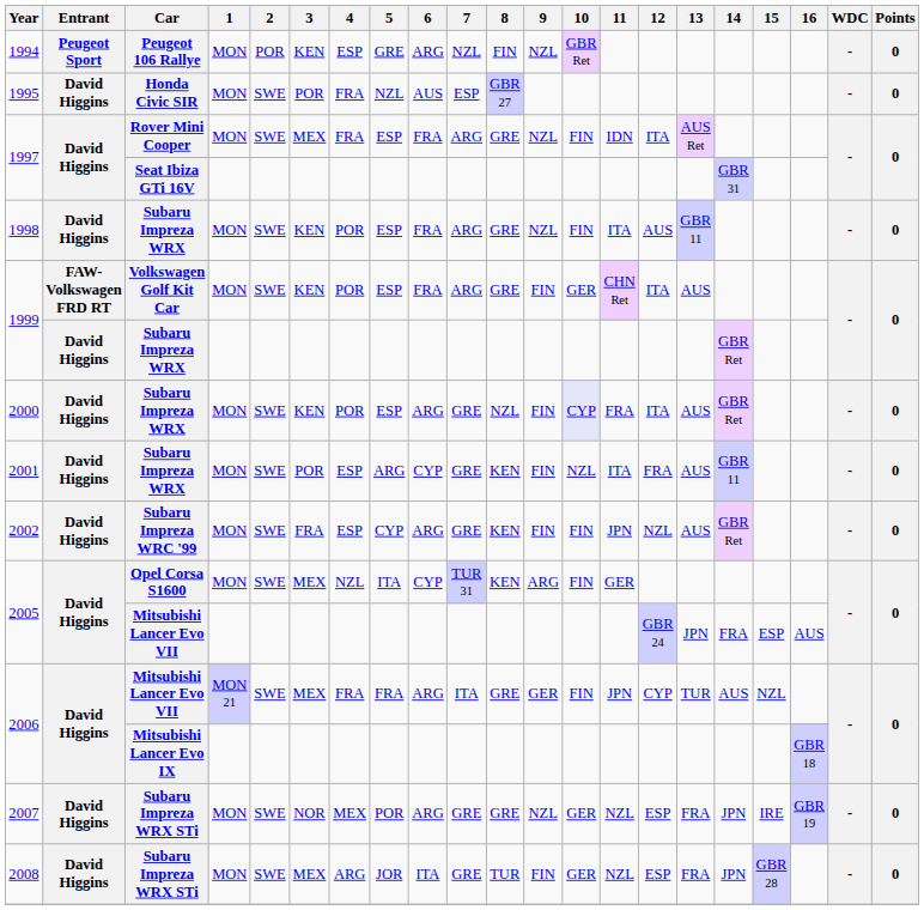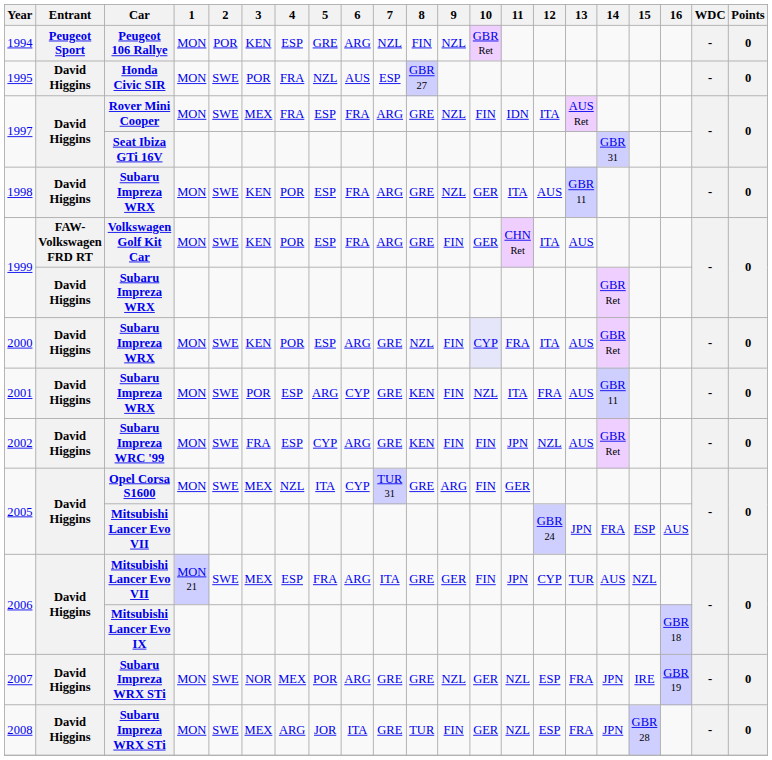 <table class="wikitable" border="1" style="text-align:center; font-size:90%;">
 <tr>
 <th>Year</th>
 <th>Entrant</th>
 <th>Car</th>
 <th>1</th>
 <th>2</th>
 <th>3</th>
 <th>4</th>
 <th>5</th>
 <th>6</th>
 <th>7</th>
 <th>8</th>
 <th>9</th>
 <th>10</th>
 <th>11</th>
 <th>12</th>
 <th>13</th>
 <th>14</th>
 <th>15</th>
 <th>16</th>
 <th>WDC</th>
 <th>Points</th>
 </tr>
 <tr>
 <td><a href='#'>1994</a></td>
 <th><a href='#'>Peugeot Sport</a></th>
 <th><a href='#'>Peugeot 106 Rallye</a></th>
 <td><a href='#'>MON</a></td>
 <td><a href='#'>POR</a></td>
 <td><a href='#'>KEN</a></td>
 <td><a href='#'>ESP</a></td>
 <td><a href='#'>GRE</a></td>
 <td><a href='#'>ARG</a></td>
 <td><a href='#'>NZL</a></td>
 <td><a href='#'>FIN</a></td>
 <td><a href='#'>NZL</a></td>
 <td style="background:#EFCFFF;"><a href='#'>GBR</a><br><small>Ret</small></td>
 <td></td>
 <td></td>
 <td></td>
 <td></td>
 <td></td>
 <td></td>
 <th>-</th>
 <th>0</th>
 </tr>
 <tr>
 <td><a href='#'>1995</a></td>
 <th>David Higgins</th>
 <th><a href='#'>Honda Civic SIR</a></th>
 <td><a href='#'>MON</a></td>
 <td><a href='#'>SWE</a></td>
 <td><a href='#'>POR</a></td>
 <td><a href='#'>FRA</a></td>
 <td><a href='#'>NZL</a></td>
 <td><a href='#'>AUS</a></td>
 <td><a href='#'>ESP</a></td>
 <td style="background:#CFCFFF;"><a href='#'>GBR</a><br><small>27</small></td>
 <td></td>
 <td></td>
 <td></td>
 <td></td>
 <td></td>
 <td></td>
 <td></td>
 <td></td>
 <th>-</th>
 <th>0</th>
 </tr>
 <tr>
 <td rowspan=2><a href='#'>1997</a></td>
 <th rowspan=2>David Higgins</th>
 <th><a href='#'>Rover Mini Cooper</a></th>
 <td><a href='#'>MON</a></td>
 <td><a href='#'>SWE</a></td>
 <td><a href='#'>MEX</a></td>
 <td><a href='#'>FRA</a></td>
 <td><a href='#'>ESP</a></td>
 <td><a href='#'>FRA</a></td>
 <td><a href='#'>ARG</a></td>
 <td><a href='#'>GRE</a></td>
 <td><a href='#'>NZL</a></td>
 <td><a href='#'>FIN</a></td>
 <td><a href='#'>IDN</a></td>
 <td><a href='#'>ITA</a></td>
 <td style="background:#EFCFFF;"><a href='#'>AUS</a><br><small>Ret</small></td>
 <td></td>
 <td></td>
 <td></td>
 <th rowspan=2>-</th>
 <th rowspan=2>0</th>
 </tr>
 <tr>
 <th><a href='#'>Seat Ibiza GTi 16V</a></th>
 <td></td>
 <td></td>
 <td></td>
 <td></td>
 <td></td>
 <td></td>
 <td></td>
 <td></td>
 <td></td>
 <td></td>
 <td></td>
 <td></td>
 <td></td>
 <td style="background:#CFCFFF;"><a href='#'>GBR</a><br><small>31</small></td>
 <td></td>
 <td></td>
 </tr>
 <tr>
 <td><a href='#'>1998</a></td>
 <th>David Higgins</th>
 <th><a href='#'>Subaru Impreza WRX</a></th>
 <td><a href='#'>MON</a></td>
 <td><a href='#'>SWE</a></td>
 <td><a href='#'>KEN</a></td>
 <td><a href='#'>POR</a></td>
 <td><a href='#'>ESP</a></td>
 <td><a href='#'>FRA</a></td>
 <td><a href='#'>ARG</a></td>
 <td><a href='#'>GRE</a></td>
 <td><a href='#'>NZL</a></td>
-<td><a href='#'>FIN</a></td>
+<td><a href='#'>GER</a></td>
 <td><a href='#'>ITA</a></td>
 <td><a href='#'>AUS</a></td>
 <td style="background:#CFCFFF;"><a href='#'>GBR</a><br><small>11</small></td>
 <td></td>
 <td></td>
 <td></td>
 <th>-</th>
 <th>0</th>
 </tr>
 <tr>
 <td rowspan=2><a href='#'>1999</a></td>
 <th>FAW-Volkswagen FRD RT</th>
 <th><a href='#'>Volkswagen Golf Kit Car</a></th>
 <td><a href='#'>MON</a></td>
 <td><a href='#'>SWE</a></td>
 <td><a href='#'>KEN</a></td>
 <td><a href='#'>POR</a></td>
 <td><a href='#'>ESP</a></td>
 <td><a href='#'>FRA</a></td>
 <td><a href='#'>ARG</a></td>
 <td><a href='#'>GRE</a></td>
 <td><a href='#'>FIN</a></td>
 <td><a href='#'>GER</a></td>
 <td style="background:#EFCFFF;"><a href='#'>CHN</a><br><small>Ret</small></td>
 <td><a href='#'>ITA</a></td>
 <td><a href='#'>AUS</a></td>
 <td></td>
 <td></td>
 <td></td>
 <th rowspan=2>-</th>
 <th rowspan=2>0</th>
 </tr>
 <tr>
 <th>David Higgins</th>
 <th><a href='#'>Subaru Impreza WRX</a></th>
 <td></td>
 <td></td>
 <td></td>
 <td></td>
 <td></td>
 <td></td>
 <td></td>
 <td></td>
 <td></td>
 <td></td>
 <td></td>
 <td></td>
 <td></td>
 <td style="background:#EFCFFF;"><a href='#'>GBR</a><br><small>Ret</small></td>
 <td></td>
 <td></td>
 </tr>
 <tr>
 <td><a href='#'>2000</a></td>
 <th>David Higgins</th>
 <th><a href='#'>Subaru Impreza WRX</a></th>
 <td><a href='#'>MON</a></td>
 <td><a href='#'>SWE</a></td>
 <td><a href='#'>KEN</a></td>
 <td><a href='#'>POR</a></td>
 <td><a href='#'>ESP</a></td>
 <td><a href='#'>ARG</a></td>
 <td><a href='#'>GRE</a></td>
 <td><a href='#'>NZL</a></td>
 <td><a href='#'>FIN</a></td>
 <td style="background: lavender;"><a href='#'>CYP</a></td>
 <td><a href='#'>FRA</a></td>
 <td><a href='#'>ITA</a></td>
 <td><a href='#'>AUS</a></td>
 <td style="background:#EFCFFF;"><a href='#'>GBR</a><br><small>Ret</small></td>
 <td></td>
 <td></td>
 <th>-</th>
 <th>0</th>
 </tr>
 <tr>
 <td><a href='#'>2001</a></td>
 <th>David Higgins</th>
 <th><a href='#'>Subaru Impreza WRX</a></th>
 <td><a href='#'>MON</a></td>
 <td><a href='#'>SWE</a></td>
 <td><a href='#'>POR</a></td>
 <td><a href='#'>ESP</a></td>
 <td><a href='#'>ARG</a></td>
 <td><a href='#'>CYP</a></td>
 <td><a href='#'>GRE</a></td>
 <td><a href='#'>KEN</a></td>
 <td><a href='#'>FIN</a></td>
 <td><a href='#'>NZL</a></td>
 <td><a href='#'>ITA</a></td>
 <td><a href='#'>FRA</a></td>
 <td><a href='#'>AUS</a></td>
 <td style="background:#CFCFFF;"><a href='#'>GBR</a><br><small>11</small></td>
 <td></td>
 <td></td>
 <th>-</th>
 <th>0</th>
 </tr>
 <tr>
 <td><a href='#'>2002</a></td>
 <th>David Higgins</th>
 <th><a href='#'>Subaru Impreza WRC '99</a></th>
 <td><a href='#'>MON</a></td>
 <td><a href='#'>SWE</a></td>
 <td><a href='#'>FRA</a></td>
 <td><a href='#'>ESP</a></td>
 <td><a href='#'>CYP</a></td>
 <td><a href='#'>ARG</a></td>
 <td><a href='#'>GRE</a></td>
 <td><a href='#'>KEN</a></td>
 <td><a href='#'>FIN</a></td>
 <td><a href='#'>FIN</a></td>
 <td><a href='#'>JPN</a></td>
 <td><a href='#'>NZL</a></td>
 <td><a href='#'>AUS</a></td>
 <td style="background:#EFCFFF;"><a href='#'>GBR</a><br><small>Ret</small></td>
 <td></td>
 <td></td>
 <th>-</th>
 <th>0</th>
 </tr>
 <tr>
 <td rowspan=2><a href='#'>2005</a></td>
 <th rowspan=2>David Higgins</th>
 <th><a href='#'>Opel Corsa S1600</a></th>
 <td><a href='#'>MON</a></td>
 <td><a href='#'>SWE</a></td>
 <td><a href='#'>MEX</a></td>
 <td><a href='#'>NZL</a></td>
 <td><a href='#'>ITA</a></td>
 <td><a href='#'>CYP</a></td>
 <td style="background:#CFCFFF;"><a href='#'>TUR</a><br><small>31</small></td>
-<td><a href='#'>KEN</a></td>
+<td><a href='#'>GRE</a></td>
 <td><a href='#'>ARG</a></td>
 <td><a href='#'>FIN</a></td>
 <td><a href='#'>GER</a></td>
 <td></td>
 <td></td>
 <td></td>
 <td></td>
 <td></td>
 <th rowspan=2>-</th>
 <th rowspan=2>0</th>
 </tr>
 <tr>
 <th><a href='#'>Mitsubishi Lancer Evo VII</a></th>
 <td></td>
 <td></td>
 <td></td>
 <td></td>
 <td></td>
 <td></td>
 <td></td>
 <td></td>
 <td></td>
 <td></td>
 <td></td>
 <td style="background:#CFCFFF;"><a href='#'>GBR</a><br><small>24</small></td>
 <td><a href='#'>JPN</a></td>
 <td><a href='#'>FRA</a></td>
 <td><a href='#'>ESP</a></td>
 <td><a href='#'>AUS</a></td>
 </tr>
 <tr>
 <td rowspan=2><a href='#'>2006</a></td>
 <th rowspan=2>David Higgins</th>
 <th><a href='#'>Mitsubishi Lancer Evo VII</a></th>
 <td style="background:#CFCFFF;"><a href='#'>MON</a><br><small>21</small></td>
 <td><a href='#'>SWE</a></td>
 <td><a href='#'>MEX</a></td>
-<td><a href='#'>FRA</a></td>
+<td><a href='#'>ESP</a></td>
 <td><a href='#'>FRA</a></td>
 <td><a href='#'>ARG</a></td>
 <td><a href='#'>ITA</a></td>
 <td><a href='#'>GRE</a></td>
 <td><a href='#'>GER</a></td>
 <td><a href='#'>FIN</a></td>
 <td><a href='#'>JPN</a></td>
 <td><a href='#'>CYP</a></td>
 <td><a href='#'>TUR</a></td>
 <td><a href='#'>AUS</a></td>
 <td><a href='#'>NZL</a></td>
 <td></td>
 <th rowspan=2>-</th>
 <th rowspan=2>0</th>
 </tr>
 <tr>
 <th><a href='#'>Mitsubishi Lancer Evo IX</a></th>
 <td></td>
 <td></td>
 <td></td>
 <td></td>
 <td></td>
 <td></td>
 <td></td>
 <td></td>
 <td></td>
 <td></td>
 <td></td>
 <td></td>
 <td></td>
 <td></td>
 <td></td>
 <td style="background:#CFCFFF;"><a href='#'>GBR</a><br><small>18</small></td>
 </tr>
 <tr>
 <td><a href='#'>2007</a></td>
 <th>David Higgins</th>
 <th><a href='#'>Subaru Impreza WRX STi</a></th>
 <td><a href='#'>MON</a></td>
 <td><a href='#'>SWE</a></td>
 <td><a href='#'>NOR</a></td>
 <td><a href='#'>MEX</a></td>
 <td><a href='#'>POR</a></td>
 <td><a href='#'>ARG</a></td>
 <td><a href='#'>GRE</a></td>
 <td><a href='#'>GRE</a></td>
 <td><a href='#'>NZL</a></td>
 <td><a href='#'>GER</a></td>
 <td><a href='#'>NZL</a></td>
 <td><a href='#'>ESP</a></td>
 <td><a href='#'>FRA</a></td>
 <td><a href='#'>JPN</a></td>
 <td><a href='#'>IRE</a></td>
 <td style="background:#CFCFFF;"><a href='#'>GBR</a><br><small>19</small></td>
 <th>-</th>
 <th>0</th>
 </tr>
 <tr>
 <td><a href='#'>2008</a></td>
 <th>David Higgins</th>
 <th><a href='#'>Subaru Impreza WRX STi</a></th>
 <td><a href='#'>MON</a></td>
 <td><a href='#'>SWE</a></td>
 <td><a href='#'>MEX</a></td>
 <td><a href='#'>ARG</a></td>
 <td><a href='#'>JOR</a></td>
 <td><a href='#'>ITA</a></td>
 <td><a href='#'>GRE</a></td>
 <td><a href='#'>TUR</a></td>
 <td><a href='#'>FIN</a></td>
 <td><a href='#'>GER</a></td>
 <td><a href='#'>NZL</a></td>
 <td><a href='#'>ESP</a></td>
 <td><a href='#'>FRA</a></td>
 <td><a href='#'>JPN</a></td>
 <td style="background:#CFCFFF;"><a href='#'>GBR</a><br><small>28</small></td>
 <td></td>
 <th>-</th>
 <th>0</th>
 </tr>
 <tr>
 </tr>
 </table>
